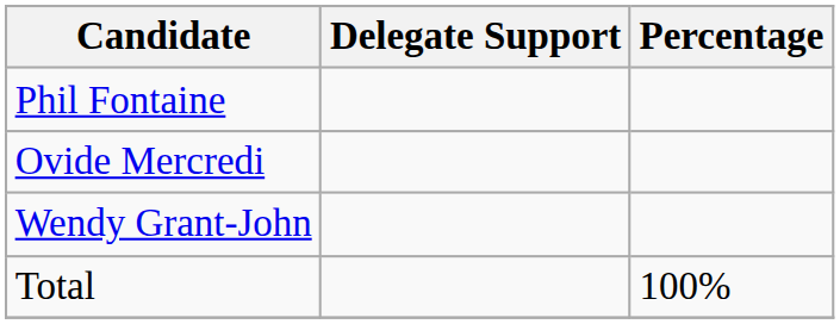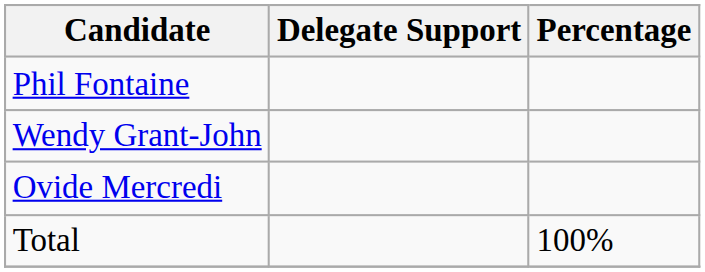 <table class="wikitable">
 <tr>
 <th>Candidate</th>
 <th>Delegate Support</th>
 <th>Percentage</th>
 </tr>
 <tr>
 <td><a href='#'>Phil Fontaine</a></td>
 <td></td>
 <td></td>
 </tr>
 <tr>
-<td><a href='#'>Ovide Mercredi</a></td>
+<td><a href='#'>Wendy Grant-John</a></td>
 <td></td>
 <td></td>
 </tr>
 <tr>
-<td><a href='#'>Wendy Grant-John</a></td>
+<td><a href='#'>Ovide Mercredi</a></td>
 <td></td>
 <td></td>
 </tr>
 <tr>
 <td>Total</td>
 <td></td>
 <td>100%</td>
 </tr>
 <tr>
 </tr>
 </table>
